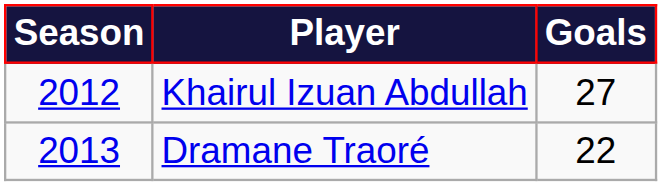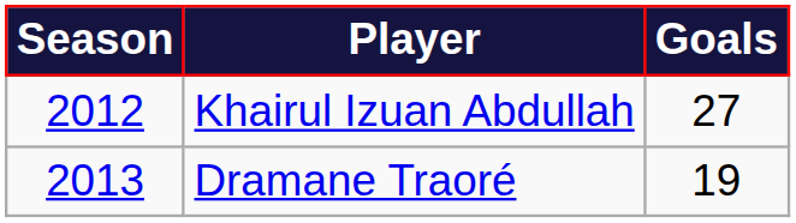 <table class="wikitable">
 <tr>
 <th style="background:#151440; color:white; border:1px solid red;">Season</th>
 <th style="background:#151440; color:white; border:1px solid red;">Player</th>
 <th style="background:#151440; color:white; border:1px solid red;">Goals</th>
 </tr>
 <tr>
 <td align=center><a href='#'>2012</a></td>
 <td> <a href='#'>Khairul Izuan Abdullah</a></td>
 <td align=center>27</td>
 </tr>
 <tr>
 <td align=center><a href='#'>2013</a></td>
 <td> <a href='#'>Dramane Traoré</a></td>
-<td align=center>22</td>
+<td align=center>19</td>
 </tr>
 </table>
